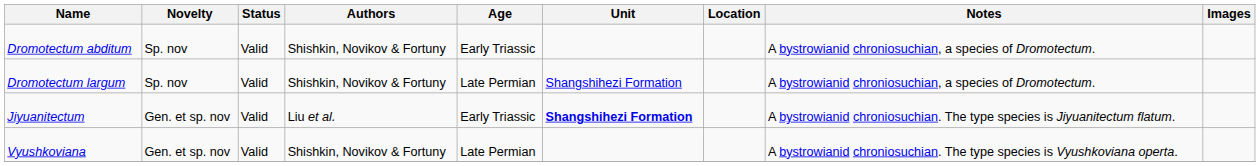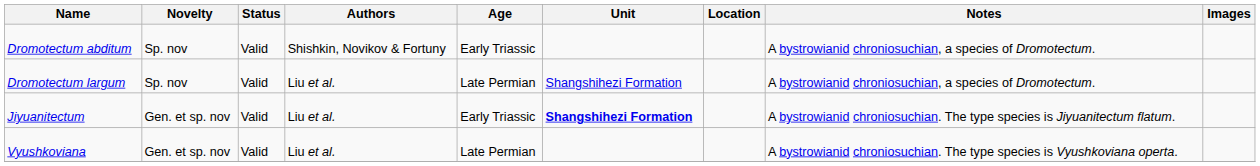 <table class="wikitable sortable" align="center" width="100%">
 <tr>
 <th>Name</th>
 <th>Novelty</th>
 <th>Status</th>
 <th>Authors</th>
 <th>Age</th>
 <th>Unit</th>
 <th>Location</th>
 <th>Notes</th>
 <th>Images</th>
 </tr>
 <tr>
 <td><br><em><a href='#'>Dromotectum abditum</a></em></td>
 <td><br>Sp. nov</td>
 <td><br>Valid</td>
 <td><br>Shishkin, Novikov & Fortuny</td>
 <td><br>Early Triassic</td>
 <td></td>
 <td><br></td>
 <td><br>A <a href='#'>bystrowianid</a> <a href='#'>chroniosuchian</a>, a species of <em>Dromotectum</em>.</td>
 <td></td>
 </tr>
 <tr>
 <td><br><em><a href='#'>Dromotectum largum</a></em></td>
 <td><br>Sp. nov</td>
 <td><br>Valid</td>
-<td><br>Shishkin, Novikov & Fortuny</td>
+<td><br>Liu <em>et al.</em></td>
 <td><br>Late Permian</td>
 <td><br><a href='#'>Shangshihezi Formation</a></td>
 <td><br></td>
 <td><br>A <a href='#'>bystrowianid</a> <a href='#'>chroniosuchian</a>, a species of <em>Dromotectum</em>.</td>
 <td></td>
 </tr>
 <tr>
 <td><br><em><a href='#'>Jiyuanitectum</a></em></td>
 <td><br>Gen. et sp. nov</td>
 <td><br>Valid</td>
 <td><br>Liu <em>et al.</em></td>
 <td><br>Early Triassic</td>
 <td><strong><br><a href='#'>Shangshihezi Formation</a></strong></td>
 <td><br></td>
 <td><br>A <a href='#'>bystrowianid</a> <a href='#'>chroniosuchian</a>. The type species is <em>Jiyuanitectum flatum</em>.</td>
 <td></td>
 </tr>
 <tr>
 <td><br><em><a href='#'>Vyushkoviana</a></em></td>
 <td><br>Gen. et sp. nov</td>
 <td><br>Valid</td>
-<td><br>Shishkin, Novikov & Fortuny</td>
+<td><br>Liu <em>et al.</em></td>
 <td><br>Late Permian</td>
 <td></td>
 <td><br></td>
 <td><br>A <a href='#'>bystrowianid</a> <a href='#'>chroniosuchian</a>. The type species is <em>Vyushkoviana operta</em>.</td>
 <td></td>
 </tr>
 <tr>
 </tr>
 </table>
